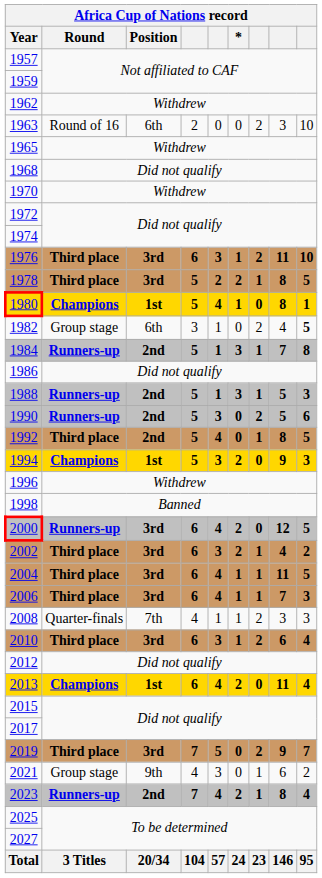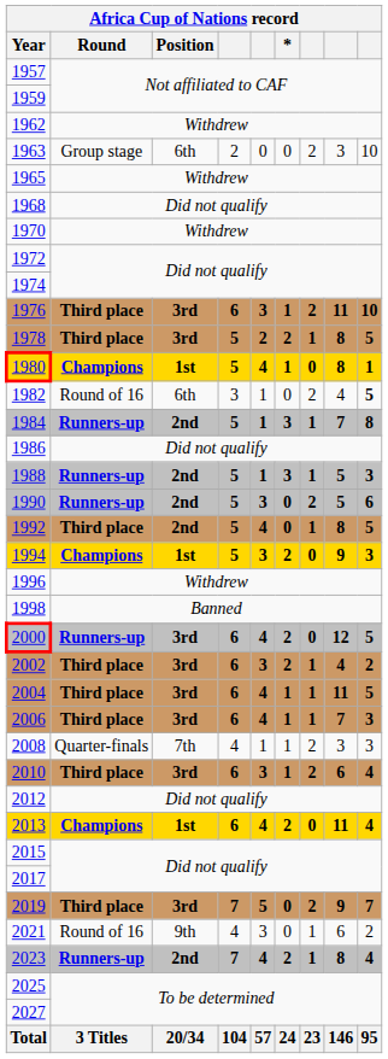 <table class="wikitable" style="text-align: center;">
 <tr>
 <th colspan=9><a href='#'>Africa Cup of Nations</a> record</th>
 </tr>
 <tr>
 <th>Year</th>
 <th>Round</th>
 <th>Position</th>
 <th></th>
 <th></th>
 <th>*</th>
 <th></th>
 <th></th>
 <th></th>
 </tr>
 <tr>
 <td> <a href='#'>1957</a></td>
 <td colspan="8" rowspan="2"><em>Not affiliated to CAF</em></td>
 </tr>
 <tr>
 <td> <a href='#'>1959</a></td>
 </tr>
 <tr>
 <td> <a href='#'>1962</a></td>
 <td colspan="8"><em>Withdrew</em></td>
 </tr>
 <tr>
 <td> <a href='#'>1963</a></td>
-<td>Round of 16</td>
+<td>Group stage</td>
 <td>6th</td>
 <td>2</td>
 <td>0</td>
 <td>0</td>
 <td>2</td>
 <td>3</td>
 <td>10</td>
 </tr>
 <tr>
 <td> <a href='#'>1965</a></td>
 <td colspan="8"><em>Withdrew</em></td>
 </tr>
 <tr>
 <td> <a href='#'>1968</a></td>
 <td colspan="8"><em>Did not qualify</em></td>
 </tr>
 <tr>
 <td> <a href='#'>1970</a></td>
 <td colspan="8"><em>Withdrew</em></td>
 </tr>
 <tr>
 <td> <a href='#'>1972</a></td>
 <td colspan="8" rowspan="2"><em>Did not qualify</em></td>
 </tr>
 <tr>
 <td> <a href='#'>1974</a></td>
 </tr>
 <tr bgcolor="#cc9966">
 <td> <a href='#'>1976</a></td>
 <td><strong>Third place</strong></td>
 <td><strong>3rd</strong></td>
 <td><strong>6</strong></td>
 <td><strong>3</strong></td>
 <td><strong>1</strong></td>
 <td><strong>2</strong></td>
 <td><strong>11</strong></td>
 <td><strong>10</strong></td>
 </tr>
 <tr bgcolor="#cc9966">
 <td> <a href='#'>1978</a></td>
 <td><strong>Third place</strong></td>
 <td><strong>3rd</strong></td>
 <td><strong>5</strong></td>
 <td><strong>2</strong></td>
 <td><strong>2</strong></td>
 <td><strong>1</strong></td>
 <td><strong>8</strong></td>
 <td><strong>5</strong></td>
 </tr>
 <tr bgcolor="gold">
 <td style="border: 3px solid red"> <a href='#'>1980</a></td>
 <td><strong><a href='#'>Champions</a></strong></td>
 <td><strong>1st</strong></td>
 <td><strong>5</strong></td>
 <td><strong>4</strong></td>
 <td><strong>1</strong></td>
 <td><strong>0</strong></td>
 <td><strong>8</strong></td>
 <td><strong>1</strong></td>
 </tr>
 <tr>
 <td> <a href='#'>1982</a></td>
-<td>Group stage</td>
+<td>Round of 16</td>
 <td>6th</td>
 <td>3</td>
 <td>1</td>
 <td>0</td>
 <td>2</td>
 <td>4</td>
 <td><strong>5</strong></td>
 </tr>
 <tr bgcolor="silver">
 <td> <a href='#'>1984</a></td>
 <td><strong><a href='#'>Runners-up</a></strong></td>
 <td><strong>2nd</strong></td>
 <td><strong>5</strong></td>
 <td><strong>1</strong></td>
 <td><strong>3</strong></td>
 <td><strong>1</strong></td>
 <td><strong>7</strong></td>
 <td><strong>8</strong></td>
 </tr>
 <tr>
 <td> <a href='#'>1986</a></td>
 <td colspan="8"><em>Did not qualify</em></td>
 </tr>
 <tr bgcolor="silver">
 <td> <a href='#'>1988</a></td>
 <td><strong><a href='#'>Runners-up</a></strong></td>
 <td><strong>2nd</strong></td>
 <td><strong>5</strong></td>
 <td><strong>1</strong></td>
 <td><strong>3</strong></td>
 <td><strong>1</strong></td>
 <td><strong>5</strong></td>
 <td><strong>3</strong></td>
 </tr>
 <tr bgcolor="silver">
 <td> <a href='#'>1990</a></td>
 <td><strong><a href='#'>Runners-up</a></strong></td>
 <td><strong>2nd</strong></td>
 <td><strong>5</strong></td>
 <td><strong>3</strong></td>
 <td><strong>0</strong></td>
 <td><strong>2</strong></td>
 <td><strong>5</strong></td>
 <td><strong>6</strong></td>
 </tr>
 <tr bgcolor="#cc9966">
 <td> <a href='#'>1992</a></td>
 <td><strong>Third place</strong></td>
 <td><strong>2nd</strong></td>
 <td><strong>5</strong></td>
 <td><strong>4</strong></td>
 <td><strong>0</strong></td>
 <td><strong>1</strong></td>
 <td><strong>8</strong></td>
 <td><strong>5</strong></td>
 </tr>
 <tr bgcolor="gold">
 <td> <a href='#'>1994</a></td>
 <td><strong><a href='#'>Champions</a></strong></td>
 <td><strong>1st</strong></td>
 <td><strong>5</strong></td>
 <td><strong>3</strong></td>
 <td><strong>2</strong></td>
 <td><strong>0</strong></td>
 <td><strong>9</strong></td>
 <td><strong>3</strong></td>
 </tr>
 <tr>
 <td> <a href='#'>1996</a></td>
 <td colspan="8"><em>Withdrew</em></td>
 </tr>
 <tr>
 <td> <a href='#'>1998</a></td>
 <td colspan="8"><em>Banned</em></td>
 </tr>
 <tr bgcolor="silver">
 <td style="border: 3px solid red">  <a href='#'>2000</a></td>
 <td><strong><a href='#'>Runners-up</a></strong></td>
 <td><strong>3rd</strong></td>
 <td><strong>6</strong></td>
 <td><strong>4</strong></td>
 <td><strong>2</strong></td>
 <td><strong>0</strong></td>
 <td><strong>12</strong></td>
 <td><strong>5</strong></td>
 </tr>
 <tr bgcolor="#cc9966">
 <td> <a href='#'>2002</a></td>
 <td><strong>Third place</strong></td>
 <td><strong>3rd</strong></td>
 <td><strong>6</strong></td>
 <td><strong>3</strong></td>
 <td><strong>2</strong></td>
 <td><strong>1</strong></td>
 <td><strong>4</strong></td>
 <td><strong>2</strong></td>
 </tr>
 <tr bgcolor="#cc9966">
 <td> <a href='#'>2004</a></td>
 <td><strong>Third place</strong></td>
 <td><strong>3rd</strong></td>
 <td><strong>6</strong></td>
 <td><strong>4</strong></td>
 <td><strong>1</strong></td>
 <td><strong>1</strong></td>
 <td><strong>11</strong></td>
 <td><strong>5</strong></td>
 </tr>
 <tr bgcolor="#cc9966">
 <td> <a href='#'>2006</a></td>
 <td><strong>Third place</strong></td>
 <td><strong>3rd</strong></td>
 <td><strong>6</strong></td>
 <td><strong>4</strong></td>
 <td><strong>1</strong></td>
 <td><strong>1</strong></td>
 <td><strong>7</strong></td>
 <td><strong>3</strong></td>
 </tr>
 <tr>
 <td> <a href='#'>2008</a></td>
 <td>Quarter-finals</td>
 <td>7th</td>
 <td>4</td>
 <td>1</td>
 <td>1</td>
 <td>2</td>
 <td>3</td>
 <td>3</td>
 </tr>
 <tr bgcolor="#cc9966">
 <td> <a href='#'>2010</a></td>
 <td><strong>Third place</strong></td>
 <td><strong>3rd</strong></td>
 <td><strong>6</strong></td>
 <td><strong>3</strong></td>
 <td><strong>1</strong></td>
 <td><strong>2</strong></td>
 <td><strong>6</strong></td>
 <td><strong>4</strong></td>
 </tr>
 <tr>
 <td>  <a href='#'>2012</a></td>
 <td colspan="8"><em>Did not qualify</em></td>
 </tr>
 <tr bgcolor="gold">
 <td> <a href='#'>2013</a></td>
 <td><strong><a href='#'>Champions</a></strong></td>
 <td><strong>1st</strong></td>
 <td><strong>6</strong></td>
 <td><strong>4</strong></td>
 <td><strong>2</strong></td>
 <td><strong>0</strong></td>
 <td><strong>11</strong></td>
 <td><strong>4</strong></td>
 </tr>
 <tr>
 <td> <a href='#'>2015</a></td>
 <td colspan="8" rowspan="2"><em>Did not qualify</em></td>
 </tr>
 <tr>
 <td> <a href='#'>2017</a></td>
 </tr>
 <tr bgcolor="#cc9966">
 <td> <a href='#'>2019</a></td>
 <td><strong>Third place</strong></td>
 <td><strong>3rd</strong></td>
 <td><strong>7</strong></td>
 <td><strong>5</strong></td>
 <td><strong>0</strong></td>
 <td><strong>2</strong></td>
 <td><strong>9</strong></td>
 <td><strong>7</strong></td>
 </tr>
 <tr>
 <td> <a href='#'>2021</a></td>
-<td>Group stage</td>
+<td>Round of 16</td>
 <td>9th</td>
 <td>4</td>
 <td>3</td>
 <td>0</td>
 <td>1</td>
 <td>6</td>
 <td>2</td>
 </tr>
 <tr bgcolor="silver">
 <td> <a href='#'>2023</a></td>
 <td><strong><a href='#'>Runners-up</a></strong></td>
 <td><strong>2nd</strong></td>
 <td><strong>7</strong></td>
 <td><strong>4</strong></td>
 <td><strong>2</strong></td>
 <td><strong>1</strong></td>
 <td><strong>8</strong></td>
 <td><strong>4</strong></td>
 </tr>
 <tr>
 <td> <a href='#'>2025</a></td>
 <td colspan=8 rowspan=2><em>To be determined</em></td>
 </tr>
 <tr>
 <td>   <a href='#'>2027</a></td>
 </tr>
 <tr>
 <th>Total</th>
 <th>3 Titles</th>
 <th>20/34</th>
 <th>104</th>
 <th>57</th>
 <th>24</th>
 <th>23</th>
 <th>146</th>
 <th>95</th>
 </tr>
 </table>
